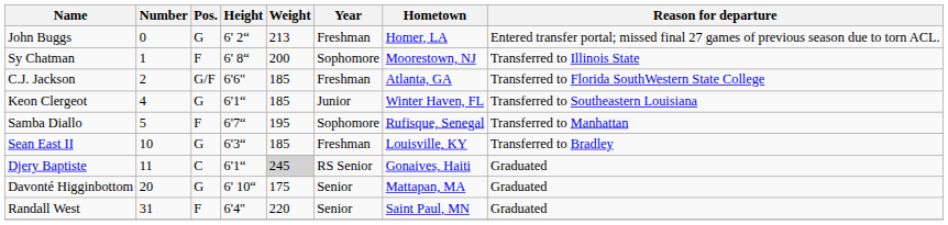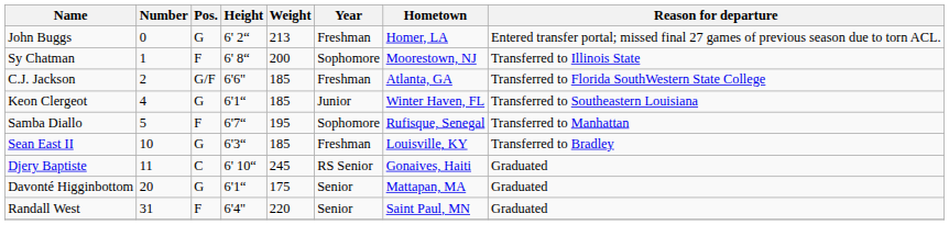 <table class="wikitable sortable" border="1">
 <tr>
 <th>Name</th>
 <th>Number</th>
 <th>Pos.</th>
 <th>Height</th>
 <th>Weight</th>
 <th>Year</th>
 <th>Hometown</th>
 <th class="unsortable">Reason for departure</th>
 </tr>
 <tr>
 <td>John Buggs</td>
 <td>0</td>
 <td>G</td>
 <td>6' 2“</td>
 <td>213</td>
 <td>Freshman</td>
 <td><a href='#'>Homer, LA</a></td>
 <td>Entered transfer portal; missed final 27 games of previous season due to torn ACL.</td>
 </tr>
 <tr>
 <td>Sy Chatman</td>
 <td>1</td>
 <td>F</td>
 <td>6' 8“</td>
 <td>200</td>
 <td>Sophomore</td>
 <td><a href='#'>Moorestown, NJ</a></td>
 <td>Transferred to <a href='#'>Illinois State</a></td>
 </tr>
 <tr>
 <td>C.J. Jackson</td>
 <td>2</td>
 <td>G/F</td>
 <td>6'6"</td>
 <td>185</td>
 <td>Freshman</td>
 <td><a href='#'>Atlanta, GA</a></td>
 <td>Transferred to <a href='#'>Florida SouthWestern State College</a></td>
 </tr>
 <tr>
 <td>Keon Clergeot</td>
 <td>4</td>
 <td>G</td>
 <td>6'1“</td>
 <td>185</td>
 <td>Junior</td>
 <td><a href='#'>Winter Haven, FL</a></td>
 <td>Transferred to <a href='#'>Southeastern Louisiana</a></td>
 </tr>
 <tr>
 <td>Samba Diallo</td>
 <td>5</td>
 <td>F</td>
 <td>6'7“</td>
 <td>195</td>
 <td>Sophomore</td>
 <td><a href='#'>Rufisque, Senegal</a></td>
 <td>Transferred to <a href='#'>Manhattan</a></td>
 </tr>
 <tr>
 <td><a href='#'>Sean East II</a></td>
 <td>10</td>
 <td>G</td>
 <td>6'3“</td>
 <td>185</td>
 <td>Freshman</td>
 <td><a href='#'>Louisville, KY</a></td>
 <td>Transferred to <a href='#'>Bradley</a></td>
 </tr>
 <tr>
 <td><a href='#'>Djery Baptiste</a></td>
 <td>11</td>
 <td>C</td>
-<td>6'1“</td>
-<td style="background: lightgrey;">245</td>
+<td>6' 10“</td>
+<td>245</td>
 <td>RS Senior</td>
 <td><a href='#'>Gonaives, Haiti</a></td>
 <td>Graduated</td>
 </tr>
 <tr>
 <td>Davonté Higginbottom</td>
 <td>20</td>
 <td>G</td>
-<td>6' 10“</td>
+<td>6'1“</td>
 <td>175</td>
 <td>Senior</td>
 <td><a href='#'>Mattapan, MA</a></td>
 <td>Graduated</td>
 </tr>
 <tr>
 <td>Randall West</td>
 <td>31</td>
 <td>F</td>
 <td>6'4"</td>
 <td>220</td>
 <td>Senior</td>
 <td><a href='#'>Saint Paul, MN</a></td>
 <td>Graduated</td>
 </tr>
 <tr>
 </tr>
 </table>
